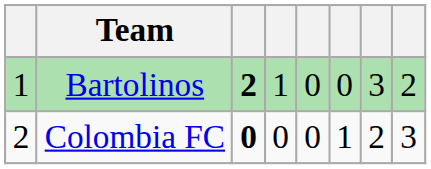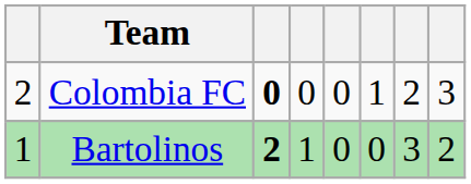 <table class="wikitable sortable" style="text-align: center;">
 <tr>
 <th align="center"></th>
 <th align="center">Team</th>
 <th align="center"></th>
 <th align="center"></th>
 <th align="center"></th>
 <th align="center"></th>
 <th align="center"></th>
 <th align="center"></th>
 </tr>
+<tr>
+<td>2</td>
+<td><a href='#'>Colombia FC</a></td>
+<td><strong>0</strong></td>
+<td>0</td>
+<td>0</td>
+<td>1</td>
+<td>2</td>
+<td>3</td>
+</tr>
 <tr style="background:#ACE1AF;">
 <td>1</td>
 <td><a href='#'>Bartolinos</a></td>
 <td><strong>2</strong></td>
 <td>1</td>
 <td>0</td>
 <td>0</td>
 <td>3</td>
 <td>2</td>
 </tr>
-<tr>
-<td>2</td>
-<td><a href='#'>Colombia FC</a></td>
-<td><strong>0</strong></td>
-<td>0</td>
-<td>0</td>
-<td>1</td>
-<td>2</td>
-<td>3</td>
-</tr>
 </table>
